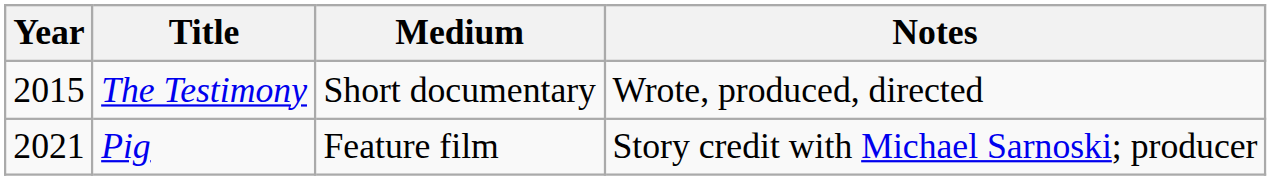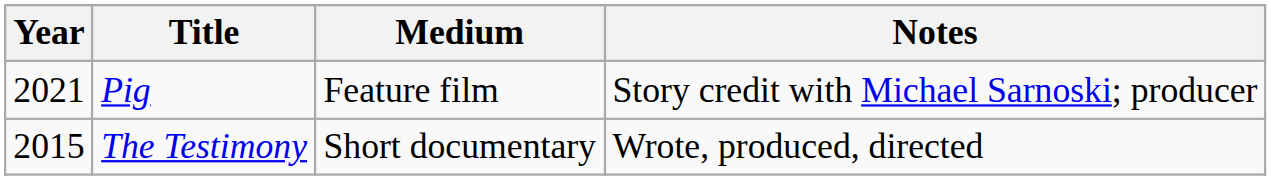 <table class="wikitable sortable">
 <tr style="background:#ccc; text-align:center;">
 <th scope="col">Year</th>
 <th scope="col">Title</th>
 <th scope="col">Medium</th>
 <th scope="col" class="unsortable">Notes</th>
 </tr>
 <tr>
+<td>2021</td>
+<td><em><a href='#'>Pig</a></em></td>
+<td>Feature film</td>
+<td>Story credit with <a href='#'>Michael Sarnoski</a>; producer</td>
+</tr>
+<tr>
 <td>2015</td>
 <td><em><a href='#'>The Testimony</a></em></td>
 <td>Short documentary</td>
 <td>Wrote, produced, directed</td>
 </tr>
-<tr>
-<td>2021</td>
-<td><em><a href='#'>Pig</a></em></td>
-<td>Feature film</td>
-<td>Story credit with <a href='#'>Michael Sarnoski</a>; producer</td>
-</tr>
 </table>
